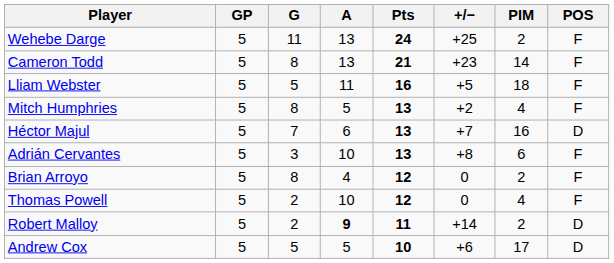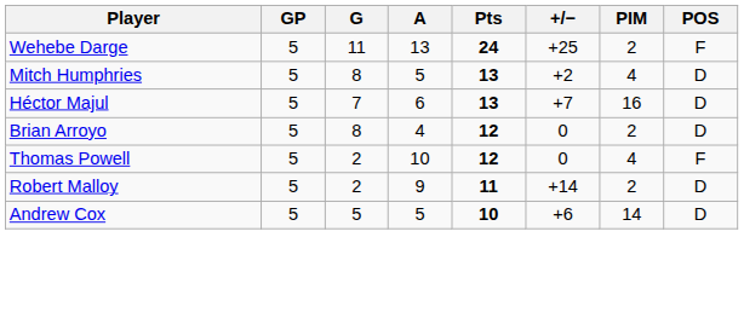 <table class="wikitable sortable" style="text-align:center;">
 <tr>
 <th style="width:225px;">Player</th>
 <th style="width:50px;">GP</th>
 <th style="width:50px;">G</th>
 <th style="width:50px;">A</th>
 <th style="width:60px;">Pts</th>
 <th style="width:60px;">+/−</th>
 <th style="width:50px;">PIM</th>
 <th style="width:60px;">POS</th>
 </tr>
 <tr>
 <td style="text-align:left;"> <a href='#'>Wehebe Darge</a></td>
 <td>5</td>
 <td>11</td>
 <td>13</td>
 <td><strong>24</strong></td>
 <td>+25</td>
 <td>2</td>
 <td>F</td>
 </tr>
 <tr>
-<td style="text-align:left;"> <a href='#'>Cameron Todd</a></td>
-<td>5</td>
-<td>8</td>
-<td>13</td>
-<td><strong>21</strong></td>
-<td>+23</td>
-<td>14</td>
-<td>F</td>
-</tr>
-<tr>
-<td style="text-align:left;"> <a href='#'>Lliam Webster</a></td>
-<td>5</td>
-<td>5</td>
-<td>11</td>
-<td><strong>16</strong></td>
-<td>+5</td>
-<td>18</td>
-<td>F</td>
-</tr>
-<tr>
 <td style="text-align:left;"> <a href='#'>Mitch Humphries</a></td>
 <td>5</td>
 <td>8</td>
 <td>5</td>
 <td><strong>13</strong></td>
 <td>+2</td>
 <td>4</td>
-<td>F</td>
+<td>D</td>
 </tr>
 <tr>
 <td style="text-align:left;"> <a href='#'>Héctor Majul</a></td>
 <td>5</td>
 <td>7</td>
 <td>6</td>
 <td><strong>13</strong></td>
 <td>+7</td>
 <td>16</td>
 <td>D</td>
 </tr>
 <tr>
-<td style="text-align:left;"> <a href='#'>Adrián Cervantes</a></td>
-<td>5</td>
-<td>3</td>
-<td>10</td>
-<td><strong>13</strong></td>
-<td>+8</td>
-<td>6</td>
-<td>F</td>
-</tr>
-<tr>
 <td style="text-align:left;"> <a href='#'>Brian Arroyo</a></td>
 <td>5</td>
 <td>8</td>
 <td>4</td>
 <td><strong>12</strong></td>
 <td>0</td>
 <td>2</td>
-<td>F</td>
+<td>D</td>
 </tr>
 <tr>
 <td style="text-align:left;"> <a href='#'>Thomas Powell</a></td>
 <td>5</td>
 <td>2</td>
 <td>10</td>
 <td><strong>12</strong></td>
 <td>0</td>
 <td>4</td>
 <td>F</td>
 </tr>
 <tr>
 <td style="text-align:left;"> <a href='#'>Robert Malloy</a></td>
 <td>5</td>
 <td>2</td>
-<td><strong>9</strong></td>
+<td>9</td>
 <td><strong>11</strong></td>
 <td>+14</td>
 <td>2</td>
 <td>D</td>
 </tr>
 <tr>
 <td style="text-align:left;"> <a href='#'>Andrew Cox</a></td>
 <td>5</td>
 <td>5</td>
 <td>5</td>
 <td><strong>10</strong></td>
 <td>+6</td>
-<td>17</td>
+<td>14</td>
 <td>D</td>
 </tr>
 </table>
